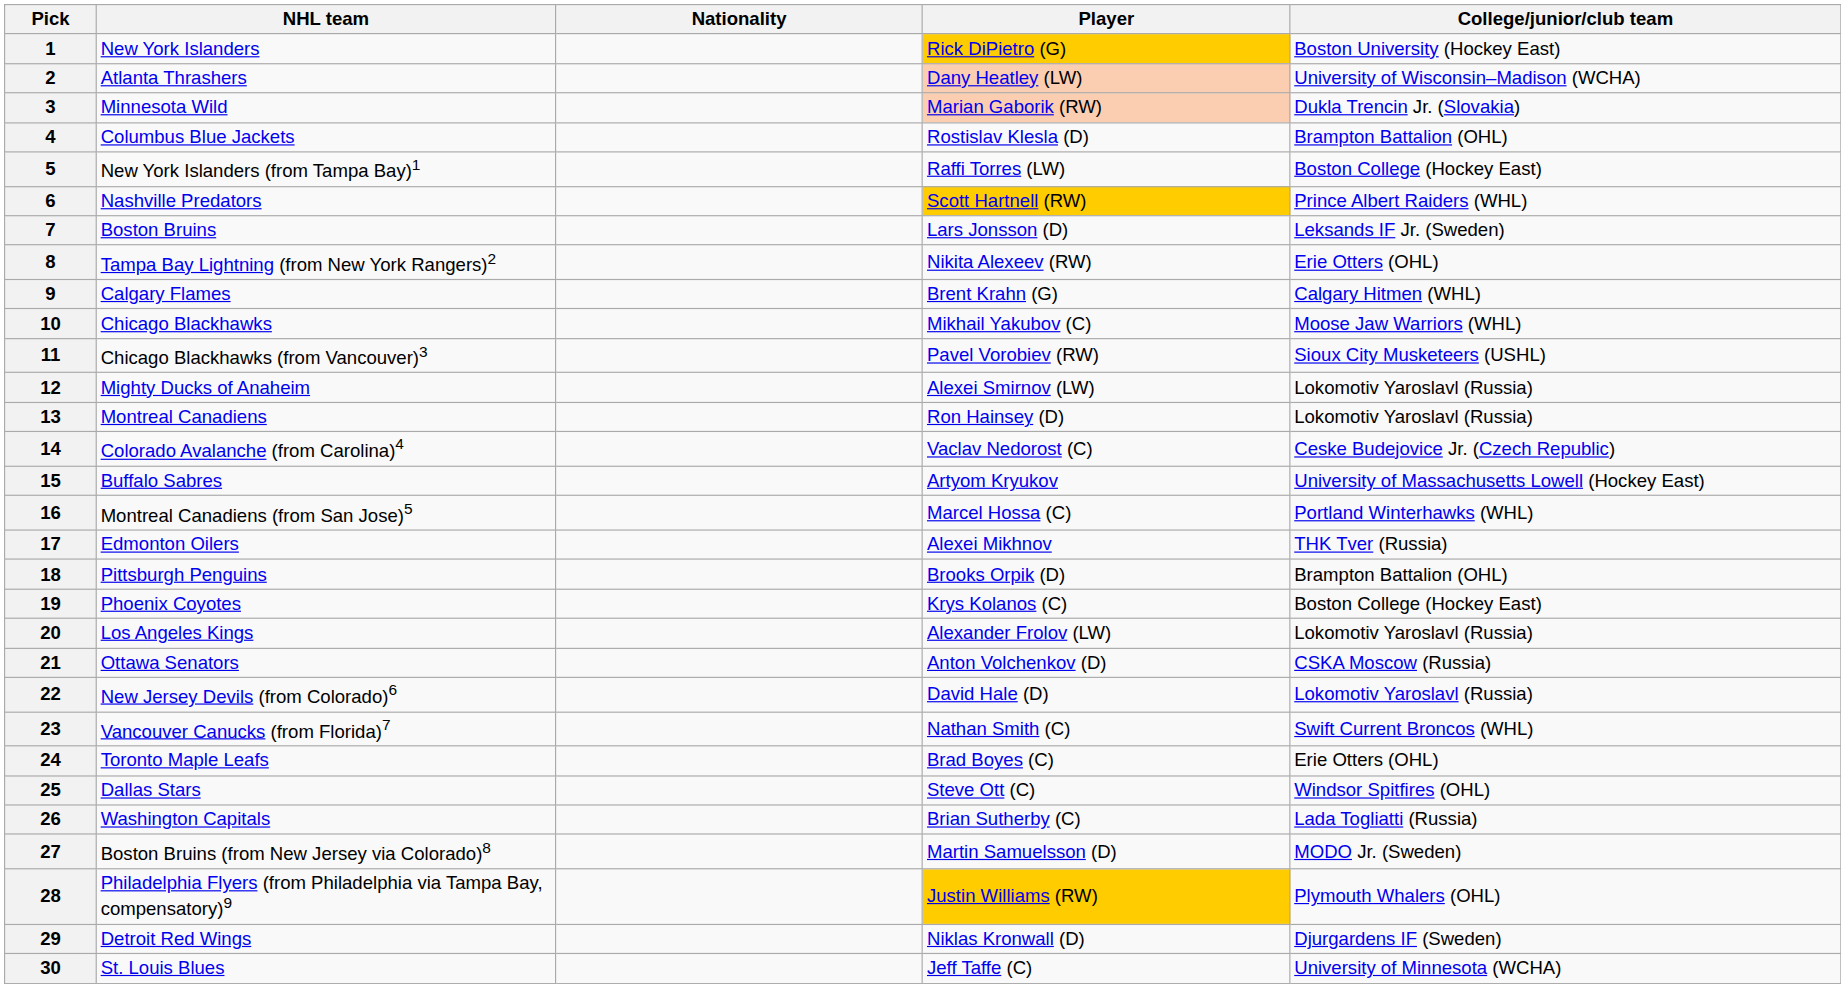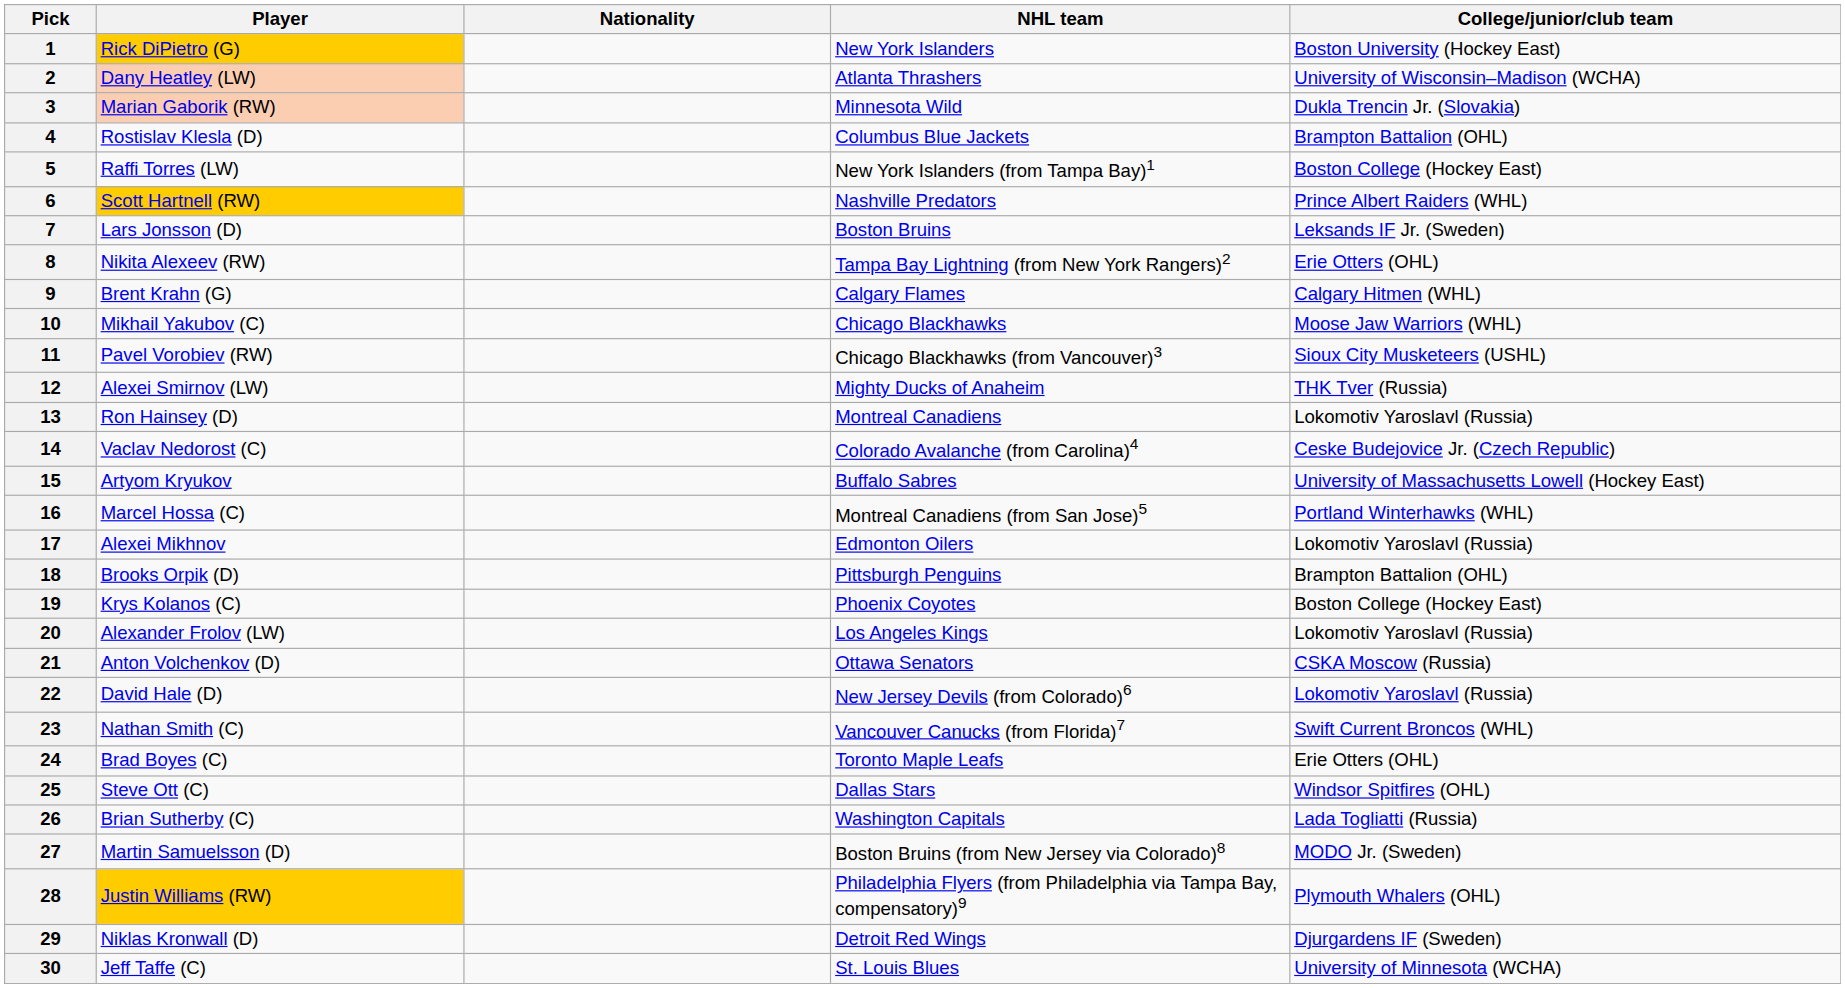 <table class="wikitable" style="width: 100%">
 <tr>
 <th bgcolor="#DDDDFF" width="5%">Pick</th>
+<th bgcolor="#DDDDFF" width="20%">Player</th>
+<th bgcolor="#DDDDFF" width="20%">Nationality</th>
 <th bgcolor="#DDDDFF" width="25%">NHL team</th>
-<th bgcolor="#DDDDFF" width="20%">Nationality</th>
-<th bgcolor="#DDDDFF" width="20%">Player</th>
 <th bgcolor="#DDDDFF" width="30%">College/junior/club team</th>
 </tr>
 <tr>
 <th>1</th>
+<td bgcolor="#FFCC00"><a href='#'>Rick DiPietro</a> (G)</td>
+<td></td>
 <td><a href='#'>New York Islanders</a></td>
-<td></td>
-<td bgcolor="#FFCC00"><a href='#'>Rick DiPietro</a> (G)</td>
 <td><a href='#'>Boston University</a> (Hockey East)</td>
 </tr>
 <tr>
 <th>2</th>
+<td bgcolor="#FBCEB1"><a href='#'>Dany Heatley</a> (LW)</td>
+<td></td>
 <td><a href='#'>Atlanta Thrashers</a></td>
-<td></td>
-<td bgcolor="#FBCEB1"><a href='#'>Dany Heatley</a> (LW)</td>
 <td><a href='#'>University of Wisconsin–Madison</a> (WCHA)</td>
 </tr>
 <tr>
 <th>3</th>
+<td bgcolor="#FBCEB1"><a href='#'>Marian Gaborik</a> (RW)</td>
+<td></td>
 <td><a href='#'>Minnesota Wild</a></td>
-<td></td>
-<td bgcolor="#FBCEB1"><a href='#'>Marian Gaborik</a> (RW)</td>
 <td><a href='#'>Dukla Trencin</a> Jr. (<a href='#'>Slovakia</a>)</td>
 </tr>
 <tr>
 <th>4</th>
+<td><a href='#'>Rostislav Klesla</a> (D)</td>
+<td></td>
 <td><a href='#'>Columbus Blue Jackets</a></td>
-<td></td>
-<td><a href='#'>Rostislav Klesla</a> (D)</td>
 <td><a href='#'>Brampton Battalion</a> (OHL)</td>
 </tr>
 <tr>
 <th>5</th>
+<td><a href='#'>Raffi Torres</a> (LW)</td>
+<td></td>
 <td>New York Islanders (from Tampa Bay)<sup>1</sup></td>
-<td></td>
-<td><a href='#'>Raffi Torres</a> (LW)</td>
 <td><a href='#'>Boston College</a> (Hockey East)</td>
 </tr>
 <tr>
 <th>6</th>
+<td bgcolor="#FFCC00"><a href='#'>Scott Hartnell</a> (RW)</td>
+<td></td>
 <td><a href='#'>Nashville Predators</a></td>
-<td></td>
-<td bgcolor="#FFCC00"><a href='#'>Scott Hartnell</a> (RW)</td>
 <td><a href='#'>Prince Albert Raiders</a> (WHL)</td>
 </tr>
 <tr>
 <th>7</th>
+<td><a href='#'>Lars Jonsson</a> (D)</td>
+<td></td>
 <td><a href='#'>Boston Bruins</a></td>
-<td></td>
-<td><a href='#'>Lars Jonsson</a> (D)</td>
 <td><a href='#'>Leksands IF</a> Jr. (Sweden)</td>
 </tr>
 <tr>
 <th>8</th>
+<td><a href='#'>Nikita Alexeev</a> (RW)</td>
+<td></td>
 <td><a href='#'>Tampa Bay Lightning</a> (from New York Rangers)<sup>2</sup></td>
-<td></td>
-<td><a href='#'>Nikita Alexeev</a> (RW)</td>
 <td><a href='#'>Erie Otters</a> (OHL)</td>
 </tr>
 <tr>
 <th>9</th>
+<td><a href='#'>Brent Krahn</a> (G)</td>
+<td></td>
 <td><a href='#'>Calgary Flames</a></td>
-<td></td>
-<td><a href='#'>Brent Krahn</a> (G)</td>
 <td><a href='#'>Calgary Hitmen</a> (WHL)</td>
 </tr>
 <tr>
 <th>10</th>
+<td><a href='#'>Mikhail Yakubov</a> (C)</td>
+<td></td>
 <td><a href='#'>Chicago Blackhawks</a></td>
-<td></td>
-<td><a href='#'>Mikhail Yakubov</a> (C)</td>
 <td><a href='#'>Moose Jaw Warriors</a> (WHL)</td>
 </tr>
 <tr>
 <th>11</th>
+<td><a href='#'>Pavel Vorobiev</a> (RW)</td>
+<td></td>
 <td>Chicago Blackhawks (from Vancouver)<sup>3</sup></td>
-<td></td>
-<td><a href='#'>Pavel Vorobiev</a> (RW)</td>
 <td><a href='#'>Sioux City Musketeers</a> (USHL)</td>
 </tr>
 <tr>
 <th>12</th>
+<td><a href='#'>Alexei Smirnov</a> (LW)</td>
+<td></td>
 <td><a href='#'>Mighty Ducks of Anaheim</a></td>
-<td></td>
-<td><a href='#'>Alexei Smirnov</a> (LW)</td>
-<td>Lokomotiv Yaroslavl (Russia)</td>
+<td><a href='#'>THK Tver</a> (Russia)</td>
 </tr>
 <tr>
 <th>13</th>
+<td><a href='#'>Ron Hainsey</a> (D)</td>
+<td></td>
 <td><a href='#'>Montreal Canadiens</a></td>
-<td></td>
-<td><a href='#'>Ron Hainsey</a> (D)</td>
 <td>Lokomotiv Yaroslavl (Russia)</td>
 </tr>
 <tr>
 <th>14</th>
+<td><a href='#'>Vaclav Nedorost</a> (C)</td>
+<td></td>
 <td><a href='#'>Colorado Avalanche</a> (from Carolina)<sup>4</sup></td>
-<td></td>
-<td><a href='#'>Vaclav Nedorost</a> (C)</td>
 <td><a href='#'>Ceske Budejovice</a> Jr. (<a href='#'>Czech Republic</a>)</td>
 </tr>
 <tr>
 <th>15</th>
+<td><a href='#'>Artyom Kryukov</a></td>
+<td></td>
 <td><a href='#'>Buffalo Sabres</a></td>
-<td></td>
-<td><a href='#'>Artyom Kryukov</a></td>
 <td><a href='#'>University of Massachusetts Lowell</a> (Hockey East)</td>
 </tr>
 <tr>
 <th>16</th>
+<td><a href='#'>Marcel Hossa</a> (C)</td>
+<td></td>
 <td>Montreal Canadiens (from San Jose)<sup>5</sup></td>
-<td></td>
-<td><a href='#'>Marcel Hossa</a> (C)</td>
 <td><a href='#'>Portland Winterhawks</a> (WHL)</td>
 </tr>
 <tr>
 <th>17</th>
+<td><a href='#'>Alexei Mikhnov</a></td>
+<td></td>
 <td><a href='#'>Edmonton Oilers</a></td>
-<td></td>
-<td><a href='#'>Alexei Mikhnov</a></td>
-<td><a href='#'>THK Tver</a> (Russia)</td>
+<td>Lokomotiv Yaroslavl (Russia)</td>
 </tr>
 <tr>
 <th>18</th>
+<td><a href='#'>Brooks Orpik</a> (D)</td>
+<td></td>
 <td><a href='#'>Pittsburgh Penguins</a></td>
-<td></td>
-<td><a href='#'>Brooks Orpik</a> (D)</td>
 <td>Brampton Battalion (OHL)</td>
 </tr>
 <tr>
 <th>19</th>
+<td><a href='#'>Krys Kolanos</a> (C)</td>
+<td></td>
 <td><a href='#'>Phoenix Coyotes</a></td>
-<td></td>
-<td><a href='#'>Krys Kolanos</a> (C)</td>
 <td>Boston College (Hockey East)</td>
 </tr>
 <tr>
 <th>20</th>
+<td><a href='#'>Alexander Frolov</a> (LW)</td>
+<td></td>
 <td><a href='#'>Los Angeles Kings</a></td>
-<td></td>
-<td><a href='#'>Alexander Frolov</a> (LW)</td>
 <td>Lokomotiv Yaroslavl (Russia)</td>
 </tr>
 <tr>
 <th>21</th>
+<td><a href='#'>Anton Volchenkov</a> (D)</td>
+<td></td>
 <td><a href='#'>Ottawa Senators</a></td>
-<td></td>
-<td><a href='#'>Anton Volchenkov</a> (D)</td>
 <td><a href='#'>CSKA Moscow</a> (Russia)</td>
 </tr>
 <tr>
 <th>22</th>
+<td><a href='#'>David Hale</a> (D)</td>
+<td></td>
 <td><a href='#'>New Jersey Devils</a> (from Colorado)<sup>6</sup></td>
-<td></td>
-<td><a href='#'>David Hale</a> (D)</td>
 <td><a href='#'>Lokomotiv Yaroslavl</a> (Russia)</td>
 </tr>
 <tr>
 <th>23</th>
+<td><a href='#'>Nathan Smith</a> (C)</td>
+<td></td>
 <td><a href='#'>Vancouver Canucks</a> (from Florida)<sup>7</sup></td>
-<td></td>
-<td><a href='#'>Nathan Smith</a> (C)</td>
 <td><a href='#'>Swift Current Broncos</a> (WHL)</td>
 </tr>
 <tr>
 <th>24</th>
+<td><a href='#'>Brad Boyes</a> (C)</td>
+<td></td>
 <td><a href='#'>Toronto Maple Leafs</a></td>
-<td></td>
-<td><a href='#'>Brad Boyes</a> (C)</td>
 <td>Erie Otters (OHL)</td>
 </tr>
 <tr>
 <th>25</th>
+<td><a href='#'>Steve Ott</a> (C)</td>
+<td></td>
 <td><a href='#'>Dallas Stars</a></td>
-<td></td>
-<td><a href='#'>Steve Ott</a> (C)</td>
 <td><a href='#'>Windsor Spitfires</a> (OHL)</td>
 </tr>
 <tr>
 <th>26</th>
+<td><a href='#'>Brian Sutherby</a> (C)</td>
+<td></td>
 <td><a href='#'>Washington Capitals</a></td>
-<td></td>
-<td><a href='#'>Brian Sutherby</a> (C)</td>
 <td><a href='#'>Lada Togliatti</a> (Russia)</td>
 </tr>
 <tr>
 <th>27</th>
+<td><a href='#'>Martin Samuelsson</a> (D)</td>
+<td></td>
 <td>Boston Bruins (from New Jersey via Colorado)<sup>8</sup></td>
-<td></td>
-<td><a href='#'>Martin Samuelsson</a> (D)</td>
 <td><a href='#'>MODO</a> Jr. (Sweden)</td>
 </tr>
 <tr>
 <th>28</th>
+<td bgcolor="#FFCC00"><a href='#'>Justin Williams</a> (RW)</td>
+<td></td>
 <td><a href='#'>Philadelphia Flyers</a> (from Philadelphia via Tampa Bay, compensatory)<sup>9</sup></td>
-<td></td>
-<td bgcolor="#FFCC00"><a href='#'>Justin Williams</a> (RW)</td>
 <td><a href='#'>Plymouth Whalers</a> (OHL)</td>
 </tr>
 <tr>
 <th>29</th>
+<td><a href='#'>Niklas Kronwall</a> (D)</td>
+<td></td>
 <td><a href='#'>Detroit Red Wings</a></td>
-<td></td>
-<td><a href='#'>Niklas Kronwall</a> (D)</td>
 <td><a href='#'>Djurgardens IF</a> (Sweden)</td>
 </tr>
 <tr>
 <th>30</th>
+<td><a href='#'>Jeff Taffe</a> (C)</td>
+<td></td>
 <td><a href='#'>St. Louis Blues</a></td>
-<td></td>
-<td><a href='#'>Jeff Taffe</a> (C)</td>
 <td><a href='#'>University of Minnesota</a> (WCHA)</td>
 </tr>
 </table>
